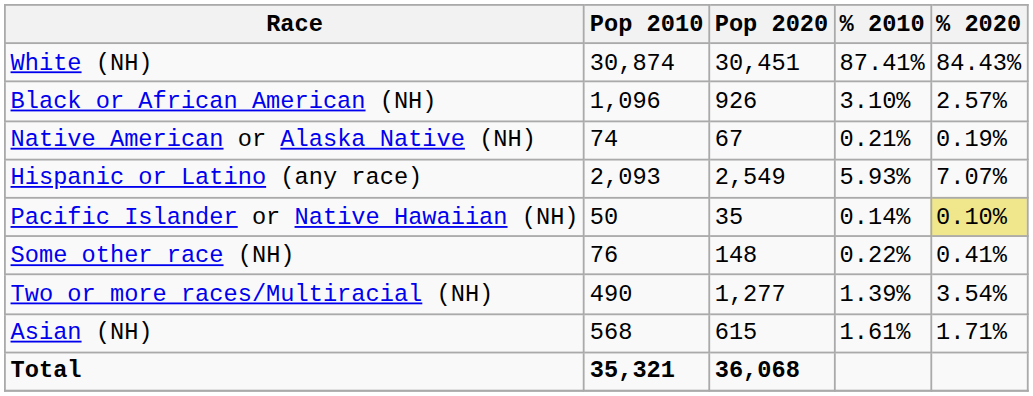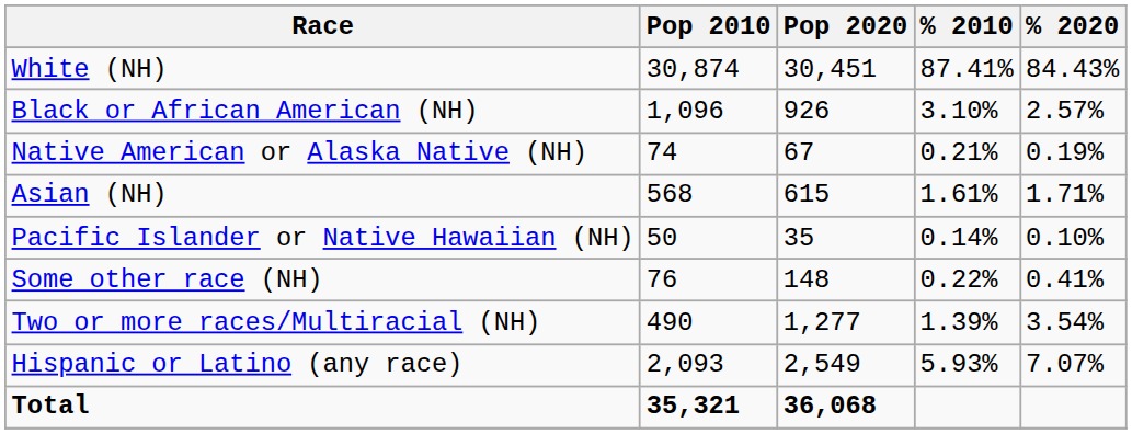 <table class="wikitable">
 <tr>
 <th>Race</th>
 <th>Pop 2010</th>
 <th>Pop 2020</th>
 <th>% 2010</th>
 <th>% 2020</th>
 </tr>
 <tr>
 <td><a href='#'>White</a> (NH)</td>
 <td>30,874</td>
 <td>30,451</td>
 <td>87.41%</td>
 <td>84.43%</td>
 </tr>
 <tr>
 <td><a href='#'>Black or African American</a> (NH)</td>
 <td>1,096</td>
 <td>926</td>
 <td>3.10%</td>
 <td>2.57%</td>
 </tr>
 <tr>
 <td><a href='#'>Native American</a> or <a href='#'>Alaska Native</a> (NH)</td>
 <td>74</td>
 <td>67</td>
 <td>0.21%</td>
 <td>0.19%</td>
 </tr>
 <tr>
-<td><a href='#'>Hispanic or Latino</a> (any race)</td>
-<td>2,093</td>
-<td>2,549</td>
-<td>5.93%</td>
-<td>7.07%</td>
+<td><a href='#'>Asian</a> (NH)</td>
+<td>568</td>
+<td>615</td>
+<td>1.61%</td>
+<td>1.71%</td>
 </tr>
 <tr>
 <td><a href='#'>Pacific Islander</a> or <a href='#'>Native Hawaiian</a> (NH)</td>
 <td>50</td>
 <td>35</td>
 <td>0.14%</td>
-<td style="background: khaki;">0.10%</td>
+<td>0.10%</td>
 </tr>
 <tr>
 <td><a href='#'>Some other race</a> (NH)</td>
 <td>76</td>
 <td>148</td>
 <td>0.22%</td>
 <td>0.41%</td>
 </tr>
 <tr>
 <td><a href='#'>Two or more races/Multiracial</a> (NH)</td>
 <td>490</td>
 <td>1,277</td>
 <td>1.39%</td>
 <td>3.54%</td>
 </tr>
 <tr>
-<td><a href='#'>Asian</a> (NH)</td>
-<td>568</td>
-<td>615</td>
-<td>1.61%</td>
-<td>1.71%</td>
+<td><a href='#'>Hispanic or Latino</a> (any race)</td>
+<td>2,093</td>
+<td>2,549</td>
+<td>5.93%</td>
+<td>7.07%</td>
 </tr>
 <tr>
 <td><strong>Total</strong></td>
 <td><strong>35,321</strong></td>
 <td><strong>36,068</strong></td>
 <td></td>
 <td></td>
 </tr>
 <tr>
 </tr>
 </table>
